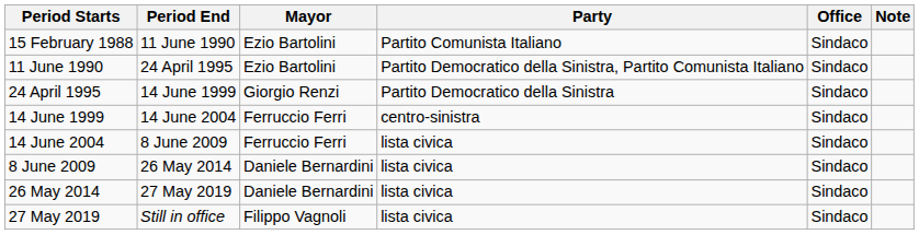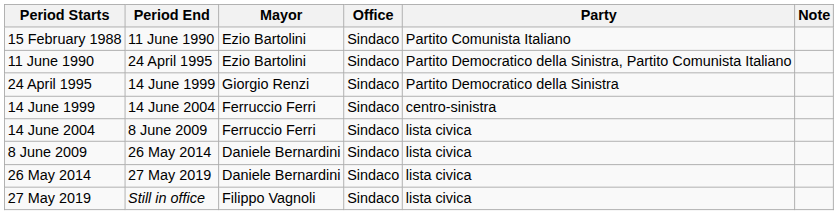 <table class="wikitable">
 <tr>
 <th>Period Starts</th>
 <th>Period End</th>
 <th>Mayor</th>
+<th>Office</th>
 <th>Party</th>
-<th>Office</th>
 <th>Note</th>
 </tr>
 <tr>
 <td>15 February 1988</td>
 <td>11 June 1990</td>
 <td>Ezio Bartolini</td>
+<td>Sindaco</td>
 <td>Partito Comunista Italiano</td>
-<td>Sindaco</td>
 <td></td>
 </tr>
 <tr>
 <td>11 June 1990</td>
 <td>24 April 1995</td>
 <td>Ezio Bartolini</td>
+<td>Sindaco</td>
 <td>Partito Democratico della Sinistra, Partito Comunista Italiano</td>
-<td>Sindaco</td>
 <td></td>
 </tr>
 <tr>
 <td>24 April 1995</td>
 <td>14 June 1999</td>
 <td>Giorgio Renzi</td>
+<td>Sindaco</td>
 <td>Partito Democratico della Sinistra</td>
-<td>Sindaco</td>
 <td></td>
 </tr>
 <tr>
 <td>14 June 1999</td>
 <td>14 June 2004</td>
 <td>Ferruccio Ferri</td>
+<td>Sindaco</td>
 <td>centro-sinistra</td>
-<td>Sindaco</td>
 <td></td>
 </tr>
 <tr>
 <td>14 June 2004</td>
 <td>8 June 2009</td>
 <td>Ferruccio Ferri</td>
+<td>Sindaco</td>
 <td>lista civica</td>
-<td>Sindaco</td>
 <td></td>
 </tr>
 <tr>
 <td>8 June 2009</td>
 <td>26 May 2014</td>
 <td>Daniele Bernardini</td>
+<td>Sindaco</td>
 <td>lista civica</td>
-<td>Sindaco</td>
 <td></td>
 </tr>
 <tr>
 <td>26 May 2014</td>
 <td>27 May 2019</td>
 <td>Daniele Bernardini</td>
+<td>Sindaco</td>
 <td>lista civica</td>
-<td>Sindaco</td>
 <td></td>
 </tr>
 <tr>
 <td>27 May 2019</td>
 <td><em>Still in office</em></td>
 <td>Filippo Vagnoli</td>
+<td>Sindaco</td>
 <td>lista civica</td>
-<td>Sindaco</td>
 <td></td>
 </tr>
 </table>
